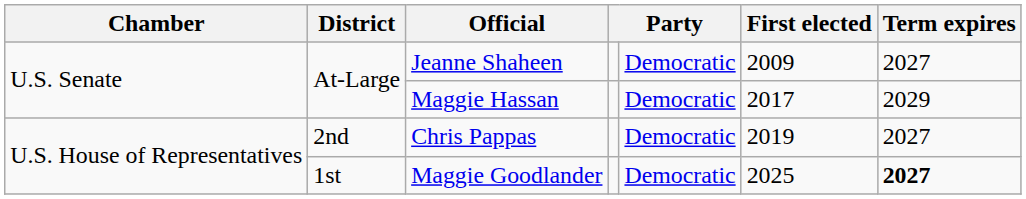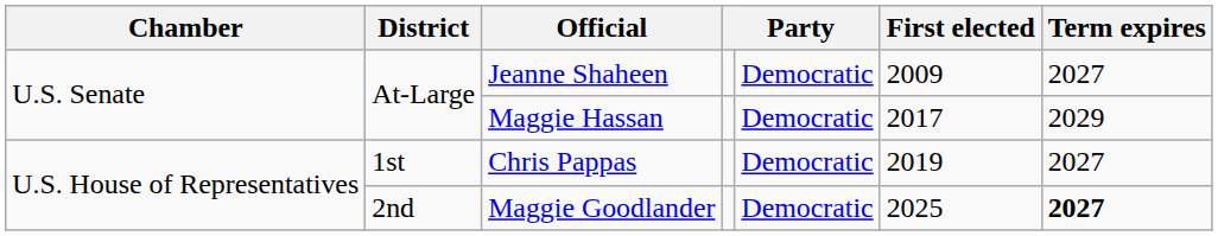 <table class="wikitable" border="1">
 <tr>
 <th>Chamber</th>
 <th>District</th>
 <th>Official</th>
 <th colspan="2">Party</th>
 <th>First elected</th>
 <th>Term expires</th>
 </tr>
 <tr>
 <td rowspan="2">U.S. Senate</td>
 <td rowspan="2">At-Large</td>
 <td><a href='#'>Jeanne Shaheen</a></td>
 <td></td>
 <td><a href='#'>Democratic</a></td>
 <td>2009</td>
 <td>2027</td>
 </tr>
 <tr>
 <td><a href='#'>Maggie Hassan</a></td>
 <td></td>
 <td><a href='#'>Democratic</a></td>
 <td>2017</td>
 <td>2029</td>
 </tr>
 <tr>
 <td rowspan="2">U.S. House of Representatives</td>
-<td>2nd</td>
+<td>1st</td>
 <td><a href='#'>Chris Pappas</a></td>
 <td></td>
 <td><a href='#'>Democratic</a></td>
 <td>2019</td>
 <td>2027</td>
 </tr>
 <tr>
-<td>1st</td>
+<td>2nd</td>
 <td><a href='#'>Maggie Goodlander</a></td>
 <td></td>
 <td><a href='#'>Democratic</a></td>
 <td>2025</td>
 <td><strong>2027</strong></td>
 </tr>
 </table>
